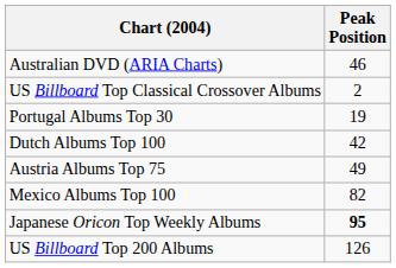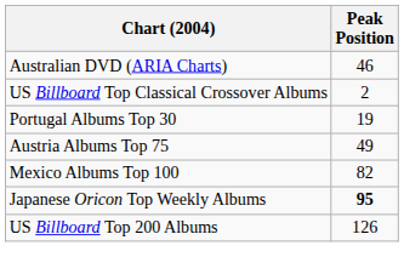 <table class="wikitable">
 <tr>
 <th>Chart (2004)</th>
 <th>Peak<br>Position</th>
 </tr>
 <tr>
 <td>Australian DVD (<a href='#'>ARIA Charts</a>)</td>
 <td align="center">46</td>
 </tr>
 <tr>
 <td>US <em><a href='#'>Billboard</a></em> Top Classical Crossover Albums</td>
 <td align="center">2</td>
 </tr>
 <tr>
 <td>Portugal Albums Top 30</td>
 <td align="center">19</td>
 </tr>
 <tr>
-<td>Dutch Albums Top 100</td>
-<td align="center">42</td>
-</tr>
-<tr>
 <td>Austria Albums Top 75</td>
 <td align="center">49</td>
 </tr>
 <tr>
 <td>Mexico Albums Top 100</td>
 <td align="center">82</td>
 </tr>
 <tr>
 <td>Japanese <em>Oricon</em> Top Weekly Albums</td>
 <td align="center"><strong>95</strong></td>
 </tr>
 <tr>
 <td>US <em><a href='#'>Billboard</a></em> Top 200 Albums</td>
 <td align="center">126</td>
 </tr>
 </table>
